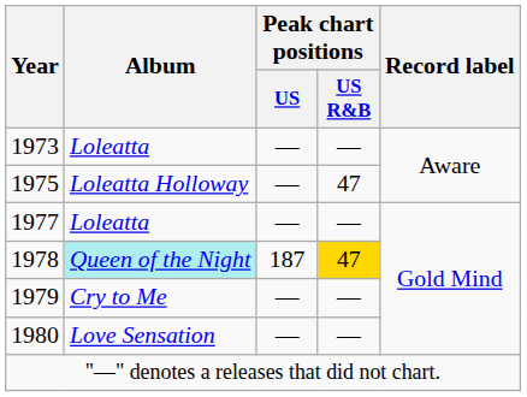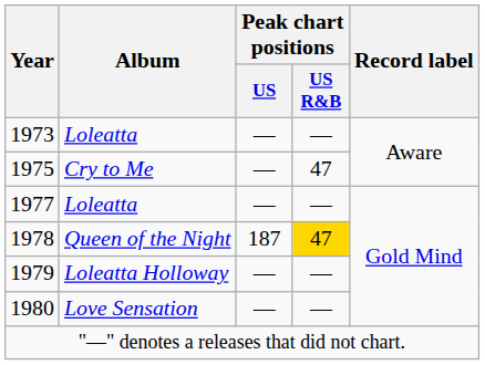 <table class=wikitable style="text-align:center;">
 <tr>
 <th rowspan=2>Year</th>
 <th rowspan=2>Album</th>
 <th colspan=2>Peak chart positions</th>
 <th rowspan=2>Record label</th>
 </tr>
 <tr style="font-size:smaller;">
 <th width=35><a href='#'>US</a><br></th>
 <th width=35><a href='#'>US R&B</a><br></th>
 </tr>
 <tr>
 <td rowspan=1>1973</td>
 <td align=left><em><a href='#'>Loleatta</a></em></td>
 <td>—</td>
 <td>—</td>
 <td rowspan=2>Aware</td>
 </tr>
 <tr>
 <td rowspan=1>1975</td>
-<td align=left><em><a href='#'>Loleatta Holloway</a></em></td>
+<td align=left><em><a href='#'>Cry to Me</a></em></td>
 <td>—</td>
 <td>47</td>
 </tr>
 <tr>
 <td rowspan=1>1977</td>
 <td align=left><em><a href='#'>Loleatta</a></em></td>
 <td>—</td>
 <td>—</td>
 <td rowspan=4><a href='#'>Gold Mind</a></td>
 </tr>
 <tr>
 <td rowspan=1>1978</td>
-<td align=left style="background: paleturquoise;"><em><a href='#'>Queen of the Night</a></em></td>
+<td align=left><em><a href='#'>Queen of the Night</a></em></td>
 <td>187</td>
 <td style="background: gold;">47</td>
 </tr>
 <tr>
 <td rowspan=1>1979</td>
-<td align=left><em><a href='#'>Cry to Me</a></em></td>
+<td align=left><em><a href='#'>Loleatta Holloway</a></em></td>
 <td>—</td>
 <td>—</td>
 </tr>
 <tr>
 <td rowspan=1>1980</td>
 <td align=left><em><a href='#'>Love Sensation</a></em></td>
 <td>—</td>
 <td>—</td>
 </tr>
 <tr>
 <td colspan=15 style="font-size:90%">"—" denotes a releases that did not chart.</td>
 </tr>
 </table>
